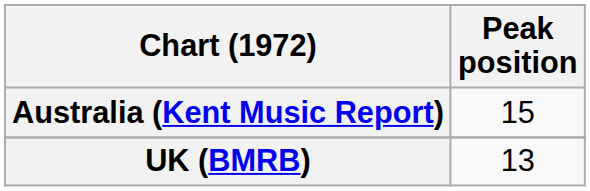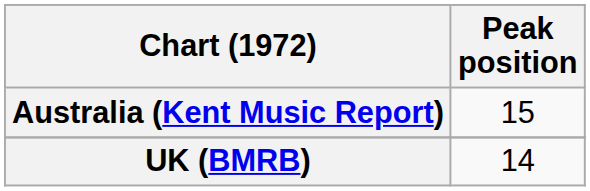 <table class="wikitable sortable plainrowheaders" style="text-align:center">
 <tr>
 <th>Chart (1972)</th>
 <th>Peak<br>position</th>
 </tr>
 <tr>
 <th scope="row">Australia (<a href='#'>Kent Music Report</a>)</th>
 <td>15</td>
 </tr>
 <tr>
 </tr>
 <tr>
 </tr>
 <tr>
 </tr>
 <tr>
 </tr>
 <tr>
 <th scope="row">UK (<a href='#'>BMRB</a>)</th>
-<td>13</td>
+<td>14</td>
 </tr>
 </table>
